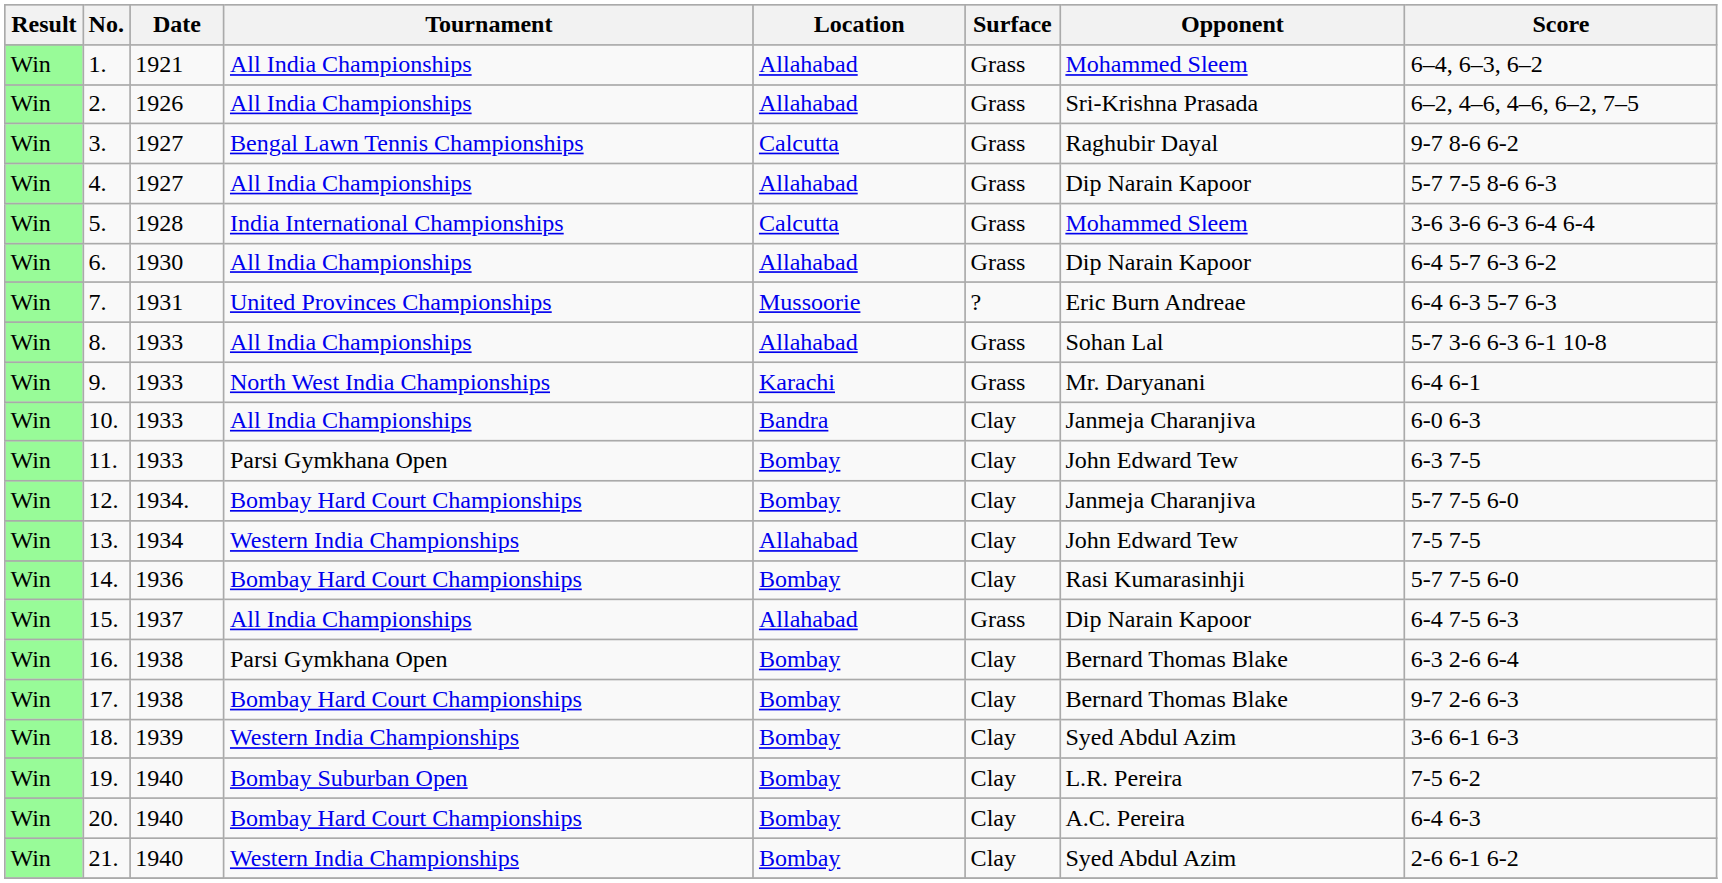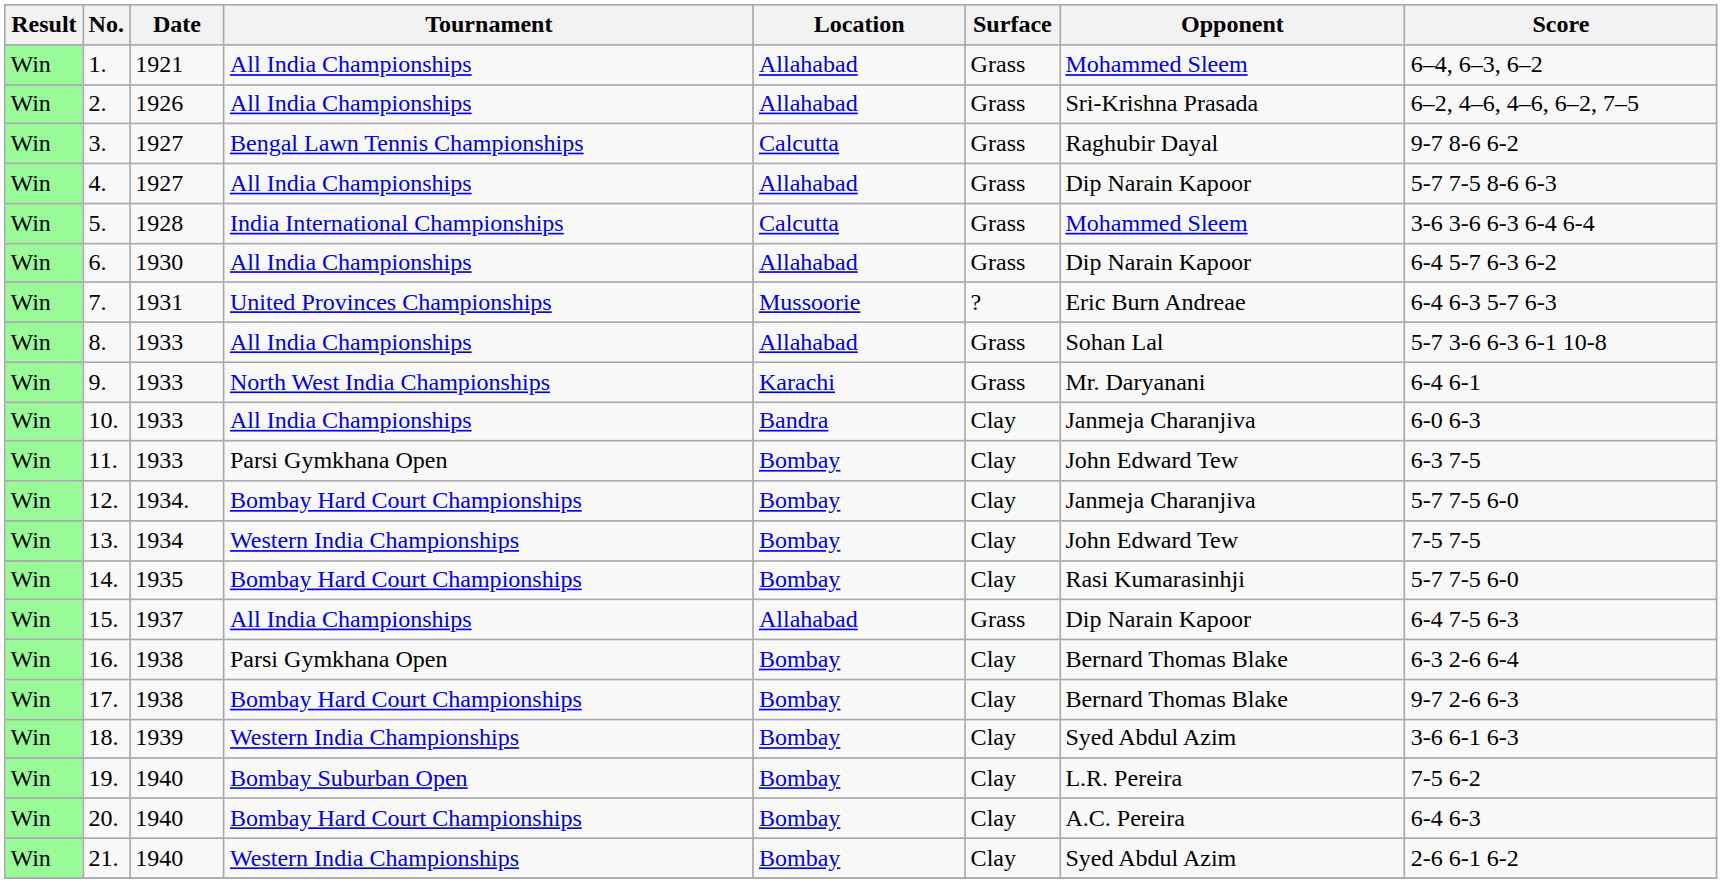 <table class="sortable wikitable" style="font-size:90%;">
 <tr>
 <th width=40>Result</th>
 <th width=20>No.</th>
 <th width=50>Date</th>
 <th width=310>Tournament</th>
 <th width=120>Location</th>
 <th width=50>Surface</th>
 <th width=200>Opponent</th>
 <th width=180 class="unsortable">Score</th>
 </tr>
 <tr>
 <td bgcolor=#98fb98>Win</td>
 <td>1.</td>
 <td>1921</td>
 <td><a href='#'>All India Championships</a></td>
 <td><a href='#'>Allahabad</a></td>
 <td>Grass</td>
 <td> <a href='#'>Mohammed Sleem</a></td>
 <td>6–4, 6–3, 6–2</td>
 </tr>
 <tr>
 <td bgcolor=#98fb98>Win</td>
 <td>2.</td>
 <td>1926</td>
 <td><a href='#'>All India Championships</a></td>
 <td><a href='#'>Allahabad</a></td>
 <td>Grass</td>
 <td> Sri-Krishna Prasada</td>
 <td>6–2, 4–6, 4–6, 6–2, 7–5</td>
 </tr>
 <tr>
 <td bgcolor=#98fb98>Win</td>
 <td>3.</td>
 <td>1927</td>
 <td><a href='#'>Bengal Lawn Tennis Championships</a></td>
 <td><a href='#'>Calcutta</a></td>
 <td>Grass</td>
 <td> Raghubir Dayal</td>
 <td>9-7 8-6 6-2</td>
 </tr>
 <tr>
 <td bgcolor=#98fb98>Win</td>
 <td>4.</td>
 <td>1927</td>
 <td><a href='#'>All India Championships</a></td>
 <td><a href='#'>Allahabad</a></td>
 <td>Grass</td>
 <td> Dip Narain Kapoor</td>
 <td>5-7 7-5 8-6 6-3</td>
 </tr>
 <tr>
 <td bgcolor=#98fb98>Win</td>
 <td>5.</td>
 <td>1928</td>
 <td><a href='#'>India International Championships</a></td>
 <td><a href='#'>Calcutta</a></td>
 <td>Grass</td>
 <td> <a href='#'>Mohammed Sleem</a></td>
 <td>3-6 3-6 6-3 6-4 6-4</td>
 </tr>
 <tr>
 <td bgcolor=#98fb98>Win</td>
 <td>6.</td>
 <td>1930</td>
 <td><a href='#'>All India Championships</a></td>
 <td><a href='#'>Allahabad</a></td>
 <td>Grass</td>
 <td> Dip Narain Kapoor</td>
 <td>6-4 5-7 6-3 6-2</td>
 </tr>
 <tr>
 <td bgcolor=#98fb98>Win</td>
 <td>7.</td>
 <td>1931</td>
 <td><a href='#'>United Provinces Championships</a></td>
 <td><a href='#'>Mussoorie</a></td>
 <td>?</td>
 <td> Eric Burn Andreae</td>
 <td>6-4 6-3 5-7 6-3</td>
 </tr>
 <tr>
 <td bgcolor=#98fb98>Win</td>
 <td>8.</td>
 <td>1933</td>
 <td><a href='#'>All India Championships</a></td>
 <td><a href='#'>Allahabad</a></td>
 <td>Grass</td>
 <td> Sohan Lal</td>
 <td>5-7 3-6 6-3 6-1 10-8</td>
 </tr>
 <tr>
 <td bgcolor=#98fb98>Win</td>
 <td>9.</td>
 <td>1933</td>
 <td><a href='#'>North West India Championships</a></td>
 <td><a href='#'>Karachi</a></td>
 <td>Grass</td>
 <td> Mr. Daryanani</td>
 <td>6-4 6-1</td>
 </tr>
 <tr>
 <td bgcolor=#98fb98>Win</td>
 <td>10.</td>
 <td>1933</td>
 <td><a href='#'>All India Championships</a></td>
 <td><a href='#'>Bandra</a></td>
 <td>Clay</td>
 <td> Janmeja Charanjiva</td>
 <td>6-0 6-3</td>
 </tr>
 <tr>
 <td bgcolor=#98fb98>Win</td>
 <td>11.</td>
 <td>1933</td>
 <td>Parsi Gymkhana Open</td>
 <td><a href='#'>Bombay</a></td>
 <td>Clay</td>
 <td> John Edward Tew</td>
 <td>6-3 7-5</td>
 </tr>
 <tr>
 <td bgcolor=#98fb98>Win</td>
 <td>12.</td>
 <td>1934.</td>
 <td><a href='#'>Bombay Hard Court Championships</a></td>
 <td><a href='#'>Bombay</a></td>
 <td>Clay</td>
 <td> Janmeja Charanjiva</td>
 <td>5-7 7-5 6-0</td>
 </tr>
 <tr>
 <td bgcolor=#98fb98>Win</td>
 <td>13.</td>
 <td>1934</td>
 <td><a href='#'>Western India Championships</a></td>
-<td><a href='#'>Allahabad</a></td>
+<td><a href='#'>Bombay</a></td>
 <td>Clay</td>
 <td> John Edward Tew</td>
 <td>7-5 7-5</td>
 </tr>
 <tr>
 <td bgcolor=#98fb98>Win</td>
 <td>14.</td>
-<td>1936</td>
+<td>1935</td>
 <td><a href='#'>Bombay Hard Court Championships</a></td>
 <td><a href='#'>Bombay</a></td>
 <td>Clay</td>
 <td> Rasi Kumarasinhji</td>
 <td>5-7 7-5 6-0</td>
 </tr>
 <tr>
 <td bgcolor=#98fb98>Win</td>
 <td>15.</td>
 <td>1937</td>
 <td><a href='#'>All India Championships</a></td>
 <td><a href='#'>Allahabad</a></td>
 <td>Grass</td>
 <td> Dip Narain Kapoor</td>
 <td>6-4 7-5 6-3</td>
 </tr>
 <tr>
 <td bgcolor=#98fb98>Win</td>
 <td>16.</td>
 <td>1938</td>
 <td>Parsi Gymkhana Open</td>
 <td><a href='#'>Bombay</a></td>
 <td>Clay</td>
 <td> Bernard Thomas Blake</td>
 <td>6-3 2-6 6-4</td>
 </tr>
 <tr>
 <td bgcolor=#98fb98>Win</td>
 <td>17.</td>
 <td>1938</td>
 <td><a href='#'>Bombay Hard Court Championships</a></td>
 <td><a href='#'>Bombay</a></td>
 <td>Clay</td>
 <td> Bernard Thomas Blake</td>
 <td>9-7 2-6 6-3</td>
 </tr>
 <tr>
 <td bgcolor=#98fb98>Win</td>
 <td>18.</td>
 <td>1939</td>
 <td><a href='#'>Western India Championships</a></td>
 <td><a href='#'>Bombay</a></td>
 <td>Clay</td>
 <td> Syed Abdul Azim</td>
 <td>3-6 6-1 6-3</td>
 </tr>
 <tr>
 <td bgcolor=#98fb98>Win</td>
 <td>19.</td>
 <td>1940</td>
 <td><a href='#'>Bombay Suburban Open</a></td>
 <td><a href='#'>Bombay</a></td>
 <td>Clay</td>
 <td> L.R. Pereira</td>
 <td>7-5 6-2</td>
 </tr>
 <tr>
 <td bgcolor=#98fb98>Win</td>
 <td>20.</td>
 <td>1940</td>
 <td><a href='#'>Bombay Hard Court Championships</a></td>
 <td><a href='#'>Bombay</a></td>
 <td>Clay</td>
 <td> A.C. Pereira</td>
 <td>6-4 6-3</td>
 </tr>
 <tr>
 <td bgcolor=#98fb98>Win</td>
 <td>21.</td>
 <td>1940</td>
 <td><a href='#'>Western India Championships</a></td>
 <td><a href='#'>Bombay</a></td>
 <td>Clay</td>
 <td> Syed Abdul Azim</td>
 <td>2-6 6-1 6-2</td>
 </tr>
 <tr>
 </tr>
 </table>
